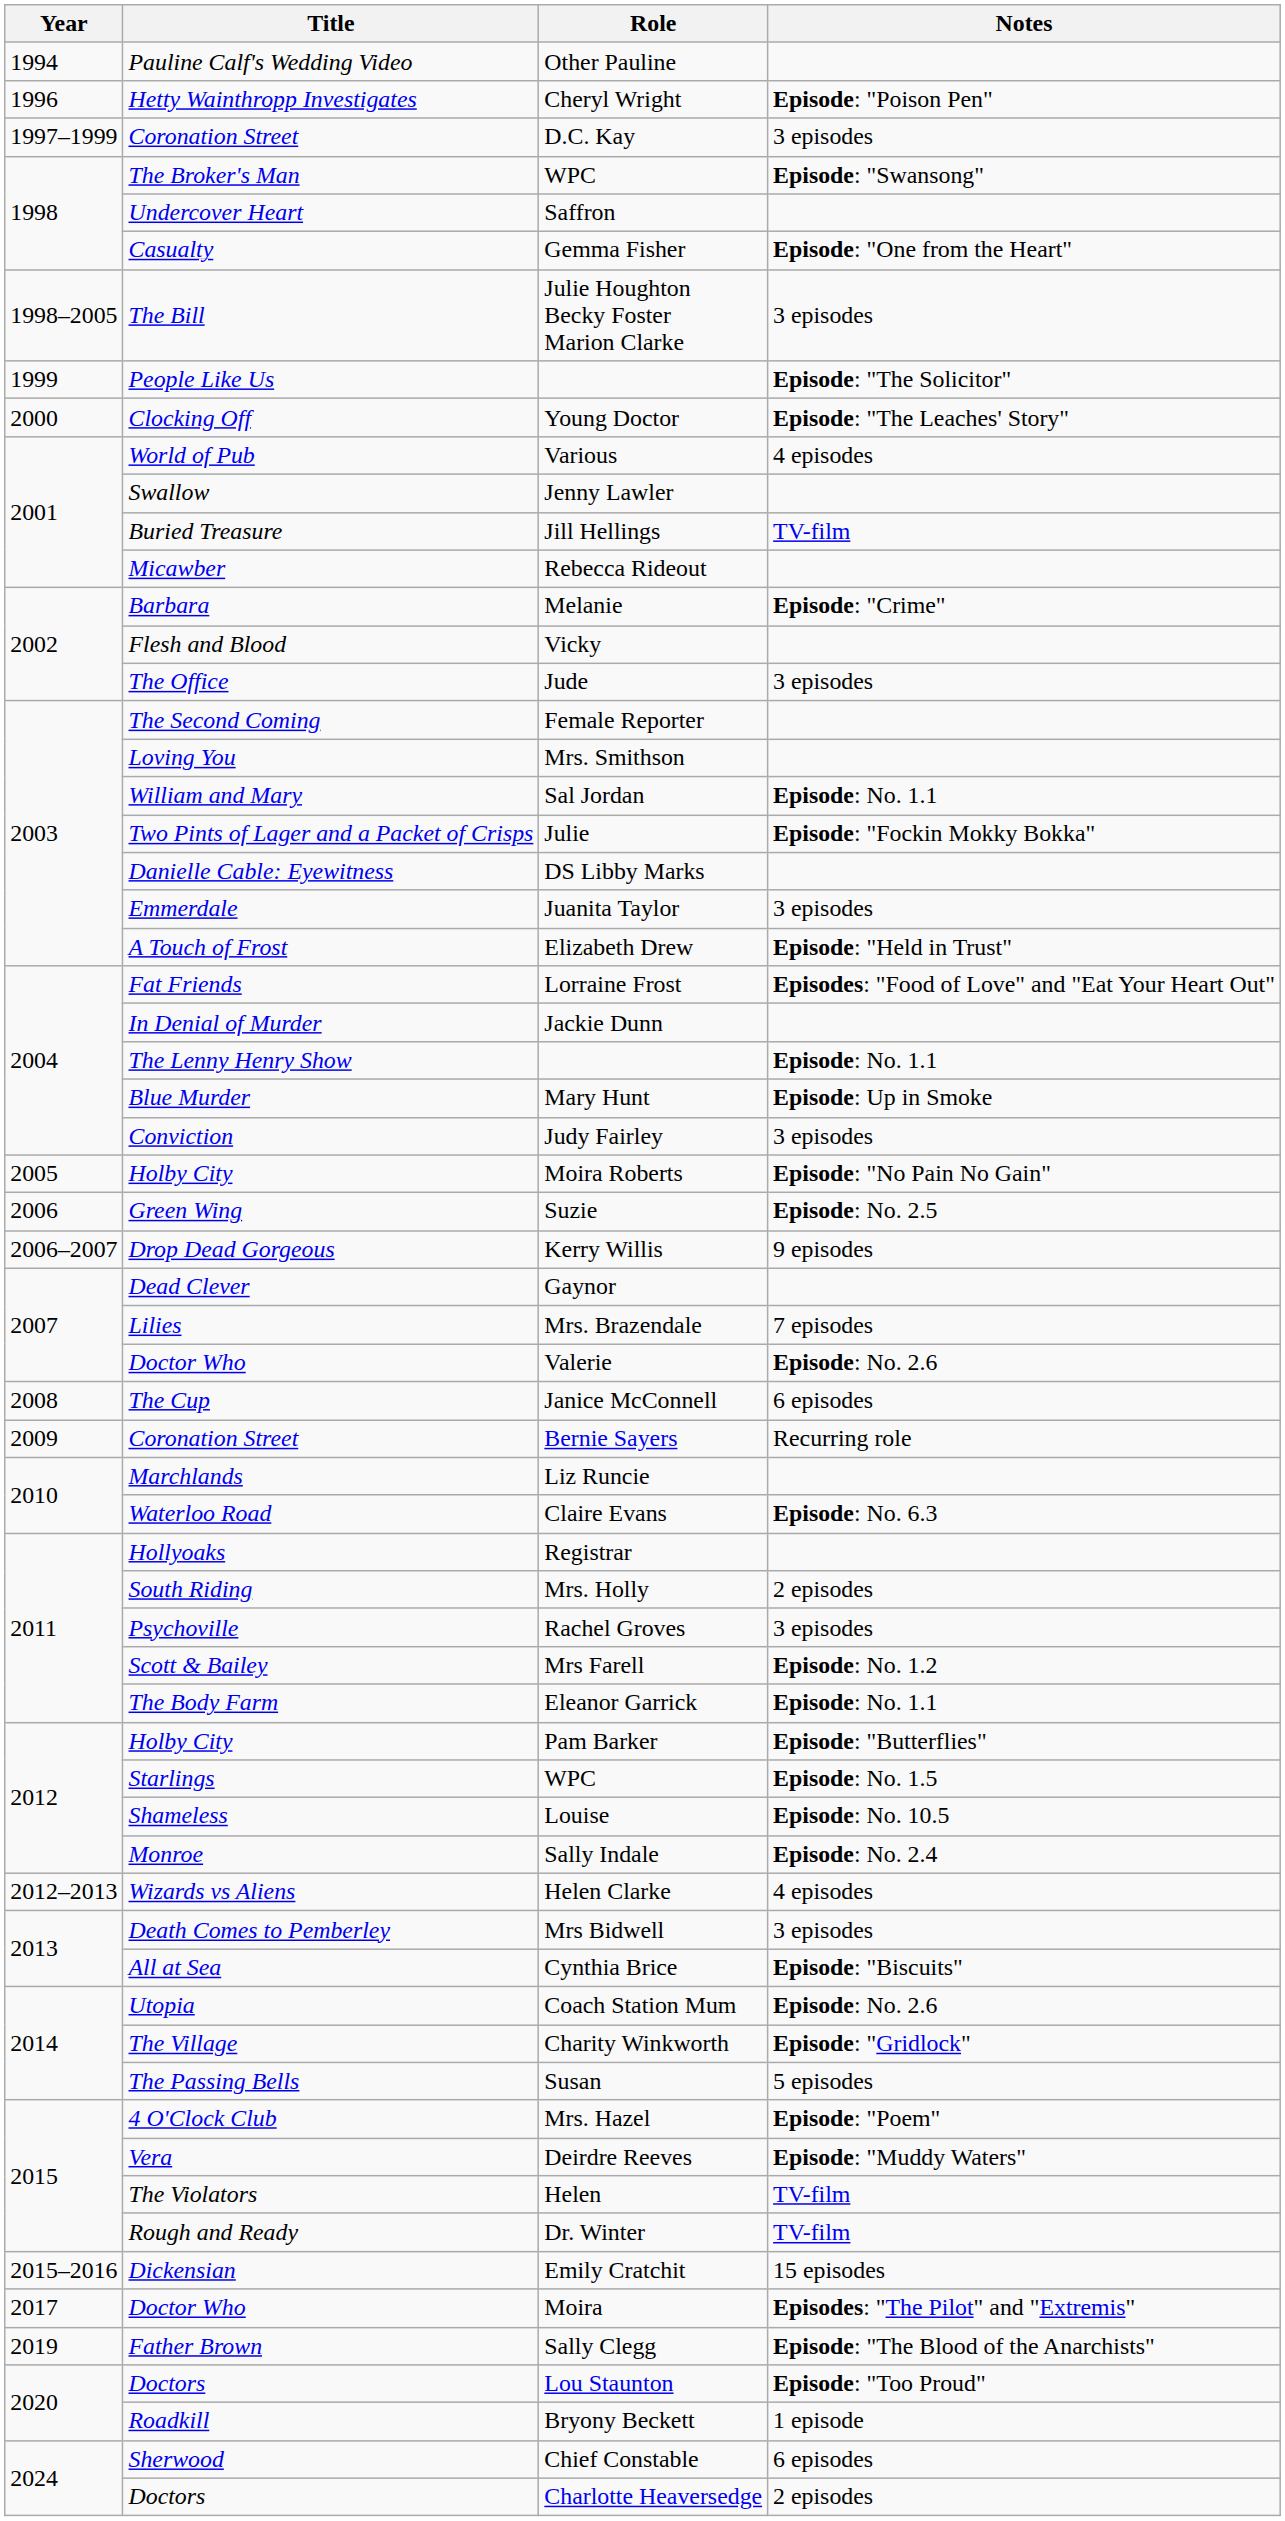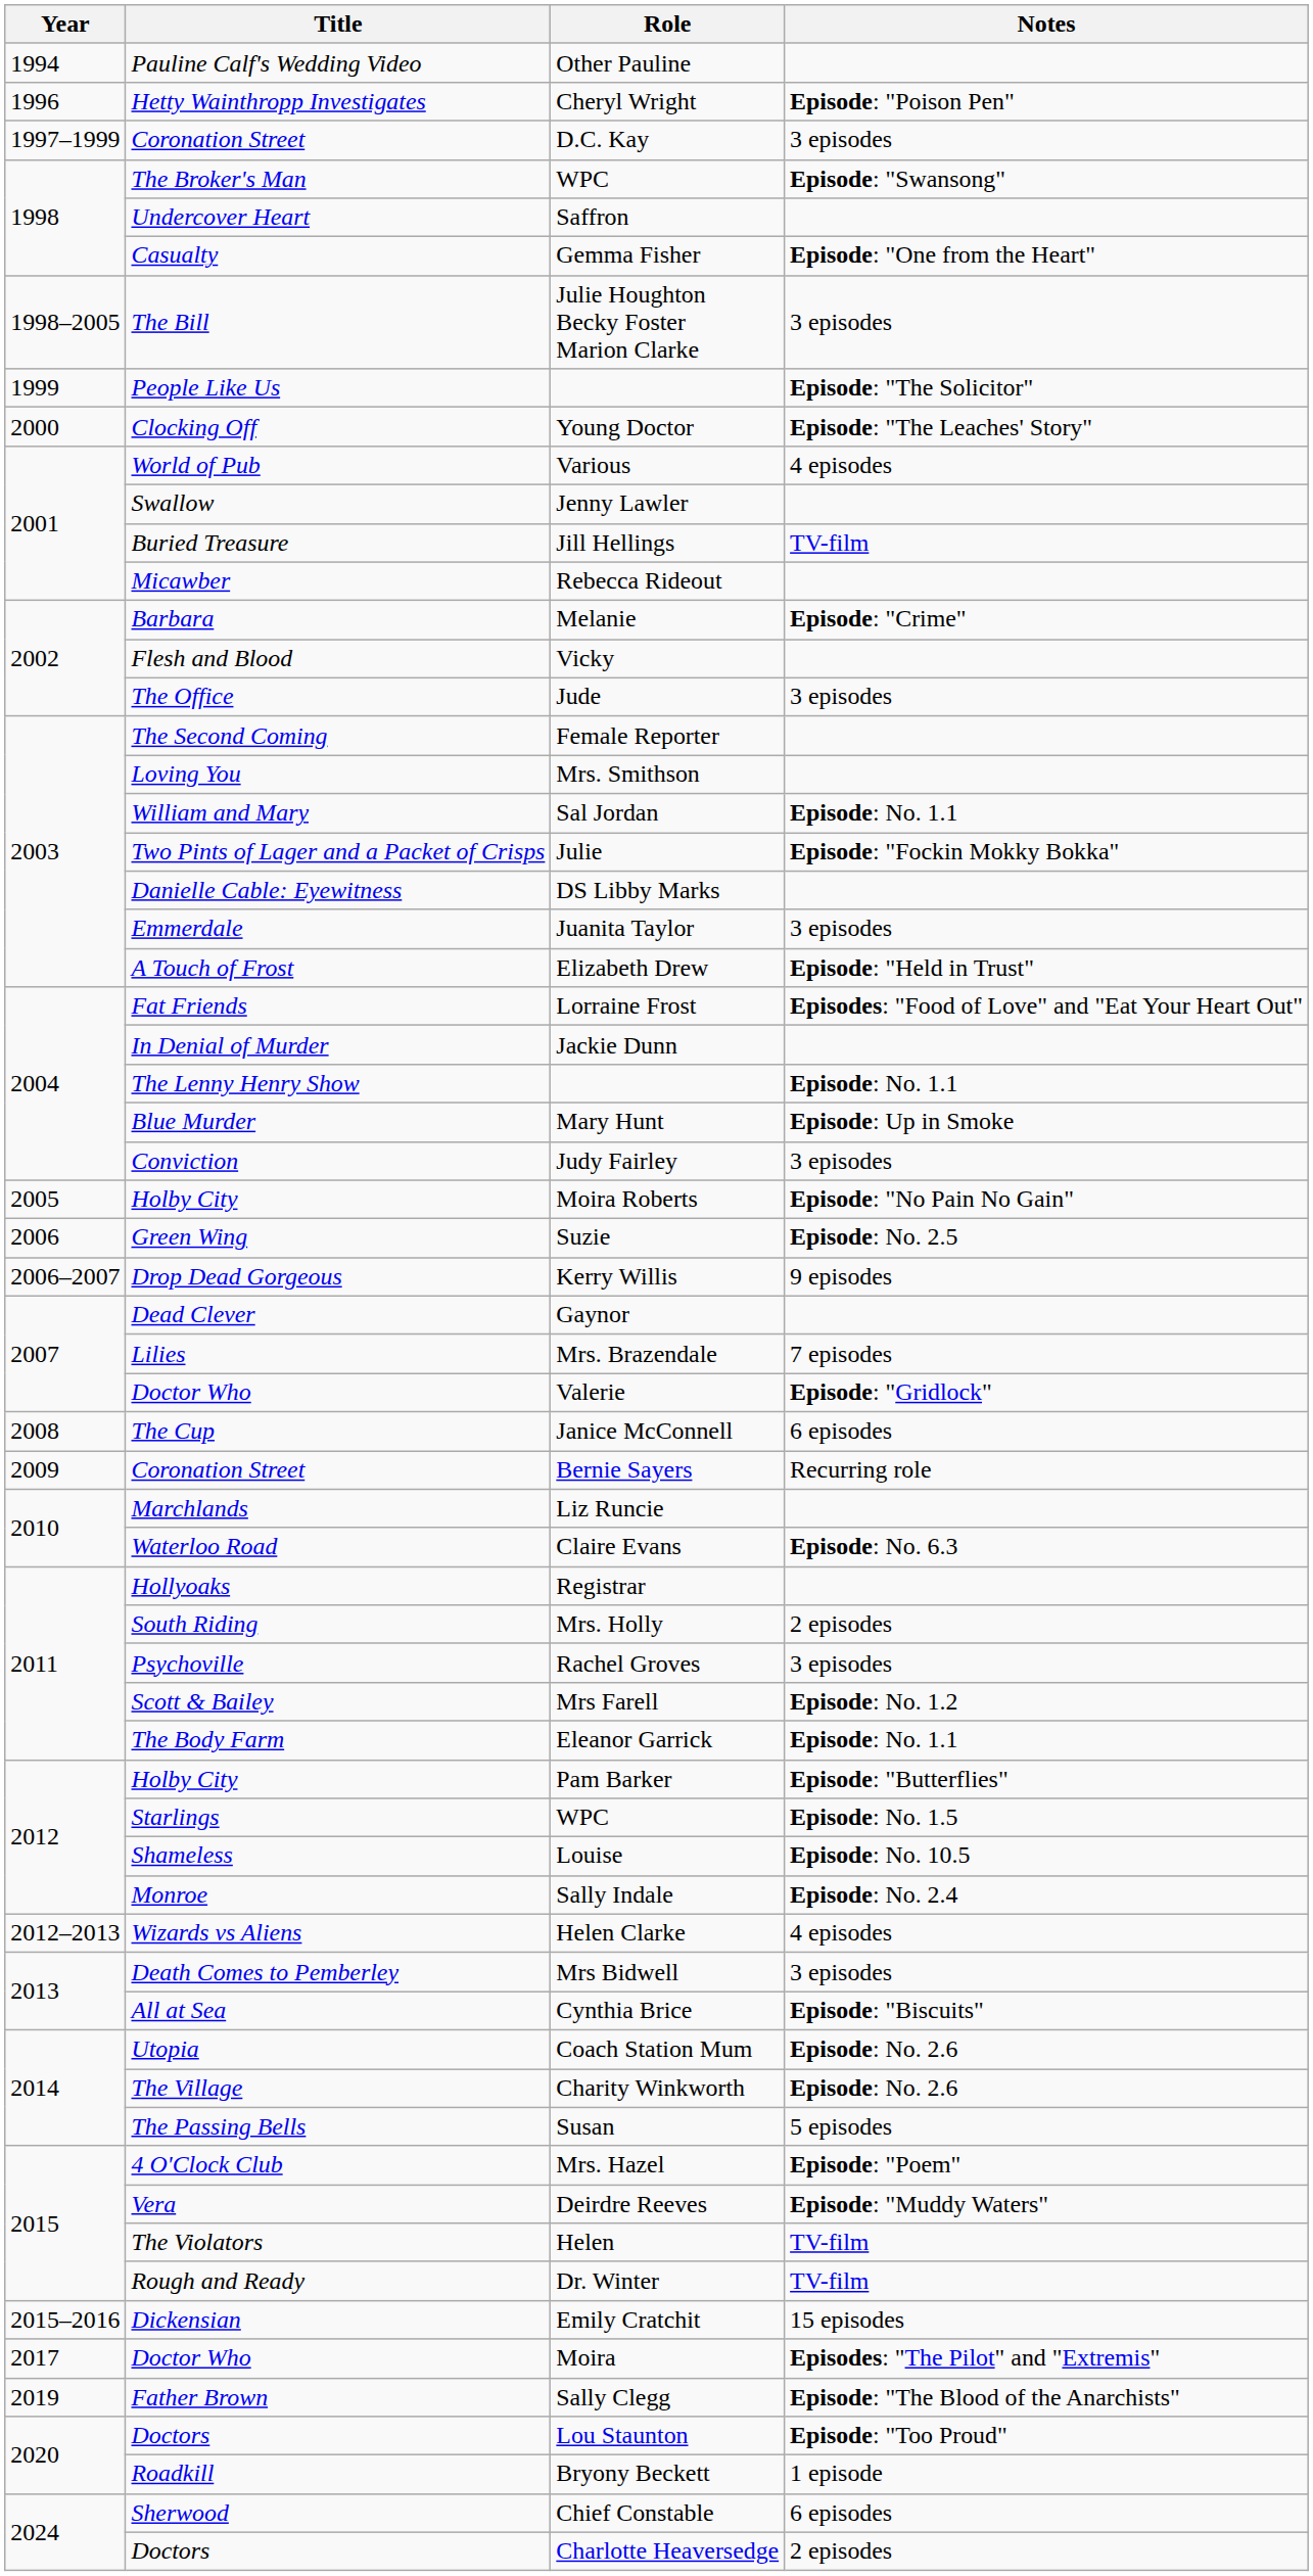 <table class="wikitable sortable">
 <tr>
 <th>Year</th>
 <th>Title</th>
 <th>Role</th>
 <th class="unsortable">Notes</th>
 </tr>
 <tr>
 <td>1994</td>
 <td><em>Pauline Calf's Wedding Video</em></td>
 <td>Other Pauline</td>
 <td></td>
 </tr>
 <tr>
 <td>1996</td>
 <td><em><a href='#'>Hetty Wainthropp Investigates</a></em></td>
 <td>Cheryl Wright</td>
 <td><strong>Episode</strong>: "Poison Pen"</td>
 </tr>
 <tr>
 <td>1997–1999</td>
 <td><em><a href='#'>Coronation Street</a></em></td>
 <td>D.C. Kay</td>
 <td>3 episodes</td>
 </tr>
 <tr>
 <td rowspan="3">1998</td>
 <td><em><a href='#'>The Broker's Man</a></em></td>
 <td>WPC</td>
 <td><strong>Episode</strong>: "Swansong"</td>
 </tr>
 <tr>
 <td><em><a href='#'>Undercover Heart</a></em></td>
 <td>Saffron</td>
 <td></td>
 </tr>
 <tr>
 <td><em><a href='#'>Casualty</a></em></td>
 <td>Gemma Fisher</td>
 <td><strong>Episode</strong>: "One from the Heart"</td>
 </tr>
 <tr>
 <td>1998–2005</td>
 <td><em><a href='#'>The Bill</a></em></td>
 <td>Julie Houghton <br> Becky Foster <br> Marion Clarke</td>
 <td>3 episodes</td>
 </tr>
 <tr>
 <td>1999</td>
 <td><em><a href='#'>People Like Us</a></em></td>
 <td></td>
 <td><strong>Episode</strong>: "The Solicitor"</td>
 </tr>
 <tr>
 <td>2000</td>
 <td><em><a href='#'>Clocking Off</a></em></td>
 <td>Young Doctor</td>
 <td><strong>Episode</strong>: "The Leaches' Story"</td>
 </tr>
 <tr>
 <td rowspan="4">2001</td>
 <td><em><a href='#'>World of Pub</a></em></td>
 <td>Various</td>
 <td>4 episodes</td>
 </tr>
 <tr>
 <td><em>Swallow</em></td>
 <td>Jenny Lawler</td>
 <td></td>
 </tr>
 <tr>
 <td><em>Buried Treasure</em></td>
 <td>Jill Hellings</td>
 <td><a href='#'>TV-film</a></td>
 </tr>
 <tr>
 <td><em><a href='#'>Micawber</a></em></td>
 <td>Rebecca Rideout</td>
 <td></td>
 </tr>
 <tr>
 <td rowspan="3">2002</td>
 <td><em><a href='#'>Barbara</a></em></td>
 <td>Melanie</td>
 <td><strong>Episode</strong>: "Crime"</td>
 </tr>
 <tr>
 <td><em>Flesh and Blood</em></td>
 <td>Vicky</td>
 <td></td>
 </tr>
 <tr>
 <td><em><a href='#'>The Office</a></em></td>
 <td>Jude</td>
 <td>3 episodes</td>
 </tr>
 <tr>
 <td rowspan="7">2003</td>
 <td><em><a href='#'>The Second Coming</a></em></td>
 <td>Female Reporter</td>
 <td></td>
 </tr>
 <tr>
 <td><em><a href='#'>Loving You</a></em></td>
 <td>Mrs. Smithson</td>
 <td></td>
 </tr>
 <tr>
 <td><em><a href='#'>William and Mary</a></em></td>
 <td>Sal Jordan</td>
 <td><strong>Episode</strong>: No. 1.1</td>
 </tr>
 <tr>
 <td><em><a href='#'>Two Pints of Lager and a Packet of Crisps</a></em></td>
 <td>Julie</td>
 <td><strong>Episode</strong>: "Fockin Mokky Bokka"</td>
 </tr>
 <tr>
 <td><em><a href='#'>Danielle Cable: Eyewitness</a></em></td>
 <td>DS Libby Marks</td>
 <td></td>
 </tr>
 <tr>
 <td><em><a href='#'>Emmerdale</a></em></td>
 <td>Juanita Taylor</td>
 <td>3 episodes</td>
 </tr>
 <tr>
 <td><em><a href='#'>A Touch of Frost</a></em></td>
 <td>Elizabeth Drew</td>
 <td><strong>Episode</strong>: "Held in Trust"</td>
 </tr>
 <tr>
 <td rowspan="5">2004</td>
 <td><em><a href='#'>Fat Friends</a></em></td>
 <td>Lorraine Frost</td>
 <td><strong>Episodes</strong>: "Food of Love" and "Eat Your Heart Out"</td>
 </tr>
 <tr>
 <td><em><a href='#'>In Denial of Murder</a></em></td>
 <td>Jackie Dunn</td>
 <td></td>
 </tr>
 <tr>
 <td><em><a href='#'>The Lenny Henry Show</a></em></td>
 <td></td>
 <td><strong>Episode</strong>: No. 1.1</td>
 </tr>
 <tr>
 <td><em><a href='#'>Blue Murder</a></em></td>
 <td>Mary Hunt</td>
 <td><strong>Episode</strong>: Up in Smoke</td>
 </tr>
 <tr>
 <td><em><a href='#'>Conviction</a></em></td>
 <td>Judy Fairley</td>
 <td>3 episodes</td>
 </tr>
 <tr>
 <td>2005</td>
 <td><em><a href='#'>Holby City</a></em></td>
 <td>Moira Roberts</td>
 <td><strong>Episode</strong>: "No Pain No Gain"</td>
 </tr>
 <tr>
 <td>2006</td>
 <td><em><a href='#'>Green Wing</a></em></td>
 <td>Suzie</td>
 <td><strong>Episode</strong>: No. 2.5</td>
 </tr>
 <tr>
 <td>2006–2007</td>
 <td><em><a href='#'>Drop Dead Gorgeous</a></em></td>
 <td>Kerry Willis</td>
 <td>9 episodes</td>
 </tr>
 <tr>
 <td rowspan="3">2007</td>
 <td><em><a href='#'>Dead Clever</a></em></td>
 <td>Gaynor</td>
 <td></td>
 </tr>
 <tr>
 <td><em><a href='#'>Lilies</a></em></td>
 <td>Mrs. Brazendale</td>
 <td>7 episodes</td>
 </tr>
 <tr>
 <td><em><a href='#'>Doctor Who</a></em></td>
 <td>Valerie</td>
-<td><strong>Episode</strong>: No. 2.6</td>
+<td><strong>Episode</strong>: "<a href='#'>Gridlock</a>"</td>
 </tr>
 <tr>
 <td>2008</td>
 <td><em><a href='#'>The Cup</a></em></td>
 <td>Janice McConnell</td>
 <td>6 episodes</td>
 </tr>
 <tr>
 <td>2009</td>
 <td><em><a href='#'>Coronation Street</a></em></td>
 <td><a href='#'>Bernie Sayers</a></td>
 <td>Recurring role</td>
 </tr>
 <tr>
 <td rowspan="2">2010</td>
 <td><em><a href='#'>Marchlands</a></em></td>
 <td>Liz Runcie</td>
 <td></td>
 </tr>
 <tr>
 <td><em><a href='#'>Waterloo Road</a></em></td>
 <td>Claire Evans</td>
 <td><strong>Episode</strong>: No. 6.3</td>
 </tr>
 <tr>
 <td rowspan="5">2011</td>
 <td><em><a href='#'>Hollyoaks</a></em></td>
 <td>Registrar</td>
 <td></td>
 </tr>
 <tr>
 <td><em><a href='#'>South Riding</a></em></td>
 <td>Mrs. Holly</td>
 <td>2 episodes</td>
 </tr>
 <tr>
 <td><em><a href='#'>Psychoville</a></em></td>
 <td>Rachel Groves</td>
 <td>3 episodes</td>
 </tr>
 <tr>
 <td><em><a href='#'>Scott & Bailey</a></em></td>
 <td>Mrs Farell</td>
 <td><strong>Episode</strong>: No. 1.2</td>
 </tr>
 <tr>
 <td><em><a href='#'>The Body Farm</a></em></td>
 <td>Eleanor Garrick</td>
 <td><strong>Episode</strong>: No. 1.1</td>
 </tr>
 <tr>
 <td rowspan="4">2012</td>
 <td><em><a href='#'>Holby City</a></em></td>
 <td>Pam Barker</td>
 <td><strong>Episode</strong>: "Butterflies"</td>
 </tr>
 <tr>
 <td><em><a href='#'>Starlings</a></em></td>
 <td>WPC</td>
 <td><strong>Episode</strong>: No. 1.5</td>
 </tr>
 <tr>
 <td><em><a href='#'>Shameless</a></em></td>
 <td>Louise</td>
 <td><strong>Episode</strong>: No. 10.5</td>
 </tr>
 <tr>
 <td><em><a href='#'>Monroe</a></em></td>
 <td>Sally Indale</td>
 <td><strong>Episode</strong>: No. 2.4</td>
 </tr>
 <tr>
 <td>2012–2013</td>
 <td><em><a href='#'>Wizards vs Aliens</a></em></td>
 <td>Helen Clarke</td>
 <td>4 episodes</td>
 </tr>
 <tr>
 <td rowspan="2">2013</td>
 <td><em><a href='#'>Death Comes to Pemberley</a></em></td>
 <td>Mrs Bidwell</td>
 <td>3 episodes</td>
 </tr>
 <tr>
 <td><em><a href='#'>All at Sea</a></em></td>
 <td>Cynthia Brice</td>
 <td><strong>Episode</strong>: "Biscuits"</td>
 </tr>
 <tr>
 <td rowspan="3">2014</td>
 <td><em><a href='#'>Utopia</a></em></td>
 <td>Coach Station Mum</td>
 <td><strong>Episode</strong>: No. 2.6</td>
 </tr>
 <tr>
 <td><em><a href='#'>The Village</a></em></td>
 <td>Charity Winkworth</td>
-<td><strong>Episode</strong>: "<a href='#'>Gridlock</a>"</td>
+<td><strong>Episode</strong>: No. 2.6</td>
 </tr>
 <tr>
 <td><em><a href='#'>The Passing Bells</a></em></td>
 <td>Susan</td>
 <td>5 episodes</td>
 </tr>
 <tr>
 <td rowspan="4">2015</td>
 <td><em><a href='#'>4 O'Clock Club</a></em></td>
 <td>Mrs. Hazel</td>
 <td><strong>Episode</strong>: "Poem"</td>
 </tr>
 <tr>
 <td><em><a href='#'>Vera</a></em></td>
 <td>Deirdre Reeves</td>
 <td><strong>Episode</strong>: "Muddy Waters"</td>
 </tr>
 <tr>
 <td><em>The Violators</em></td>
 <td>Helen</td>
 <td><a href='#'>TV-film</a></td>
 </tr>
 <tr>
 <td><em>Rough and Ready</em></td>
 <td>Dr. Winter</td>
 <td><a href='#'>TV-film</a></td>
 </tr>
 <tr>
 <td>2015–2016</td>
 <td><em><a href='#'>Dickensian</a></em></td>
 <td>Emily Cratchit</td>
 <td>15 episodes</td>
 </tr>
 <tr>
 <td>2017</td>
 <td><em><a href='#'>Doctor Who</a></em></td>
 <td>Moira</td>
 <td><strong>Episodes</strong>: "<a href='#'>The Pilot</a>" and "<a href='#'>Extremis</a>"</td>
 </tr>
 <tr>
 <td>2019</td>
 <td><em><a href='#'>Father Brown</a></em></td>
 <td>Sally Clegg</td>
 <td><strong>Episode</strong>: "The Blood of the Anarchists"</td>
 </tr>
 <tr>
 <td rowspan="2">2020</td>
 <td><em><a href='#'>Doctors</a></em></td>
 <td><a href='#'>Lou Staunton</a></td>
 <td><strong>Episode</strong>: "Too Proud"</td>
 </tr>
 <tr>
 <td><em><a href='#'>Roadkill</a></em></td>
 <td>Bryony Beckett</td>
 <td>1 episode</td>
 </tr>
 <tr>
 <td rowspan="2">2024</td>
 <td><em><a href='#'>Sherwood</a></em></td>
 <td>Chief Constable</td>
 <td>6 episodes</td>
 </tr>
 <tr>
 <td><em>Doctors</em></td>
 <td><a href='#'>Charlotte Heaversedge</a></td>
 <td>2 episodes</td>
 </tr>
 </table>
